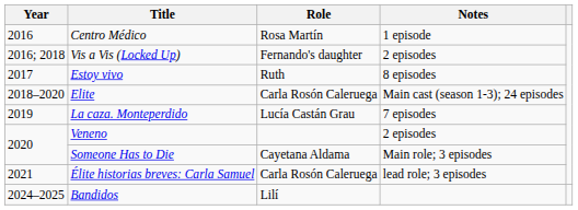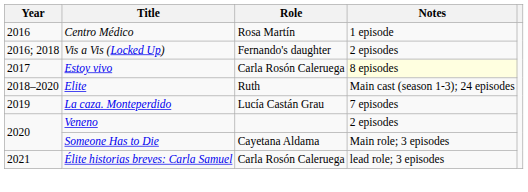 <table class="wikitable">
 <tr>
 <th>Year</th>
 <th>Title</th>
 <th>Role</th>
 <th class="unsortable">Notes</th>
 <th class="unsortable"></th>
 </tr>
 <tr>
 <td>2016</td>
 <td><em>Centro Médico</em></td>
 <td>Rosa Martín</td>
 <td>1 episode</td>
 </tr>
 <tr>
 <td>2016; 2018</td>
 <td><em>Vis a Vis (<a href='#'>Locked Up</a>)</em></td>
 <td>Fernando's daughter</td>
 <td>2 episodes</td>
 </tr>
 <tr>
 <td>2017</td>
 <td><em><a href='#'>Estoy vivo</a></em></td>
-<td>Ruth</td>
-<td>8 episodes</td>
+<td>Carla Rosón Caleruega</td>
+<td style="background: lightyellow;">8 episodes</td>
 </tr>
 <tr>
 <td>2018–2020</td>
 <td><em><a href='#'>Elite</a></em></td>
-<td>Carla Rosón Caleruega</td>
+<td>Ruth</td>
 <td>Main cast (season 1-3); 24 episodes</td>
 </tr>
 <tr>
 <td>2019</td>
 <td><em><a href='#'>La caza. Monteperdido</a></em></td>
 <td>Lucía Castán Grau</td>
 <td>7 episodes</td>
 </tr>
 <tr>
 <td rowspan="2">2020</td>
 <td><em><a href='#'>Veneno</a></em></td>
 <td></td>
 <td>2 episodes</td>
 </tr>
 <tr>
 <td><em><a href='#'>Someone Has to Die</a></em></td>
 <td>Cayetana Aldama</td>
 <td>Main role; 3 episodes</td>
 </tr>
 <tr>
 <td>2021</td>
 <td><em><a href='#'>Élite historias breves: Carla Samuel</a></em></td>
 <td>Carla Rosón Caleruega</td>
 <td>lead role; 3 episodes</td>
 </tr>
-<tr>
-<td>2024–2025</td>
-<td><em><a href='#'>Bandidos</a></em></td>
-<td>Lilí</td>
-<td></td>
-<td></td>
-</tr>
 </table>
